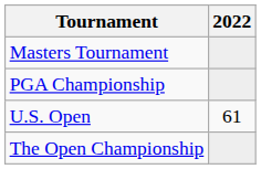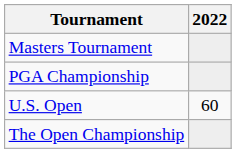 <table class="wikitable" style="font-size:95%;text-align:center;">
 <tr>
 <th>Tournament</th>
 <th>2022</th>
 </tr>
 <tr>
 <td align=left><a href='#'>Masters Tournament</a></td>
 <td style="background:#eeeeee;"></td>
 </tr>
 <tr>
 <td align=left><a href='#'>PGA Championship</a></td>
 <td style="background:#eeeeee;"></td>
 </tr>
 <tr>
 <td align=left><a href='#'>U.S. Open</a></td>
-<td>61</td>
+<td>60</td>
 </tr>
 <tr>
 <td align=left><a href='#'>The Open Championship</a></td>
 <td style="background:#eeeeee;"></td>
 </tr>
 </table>
